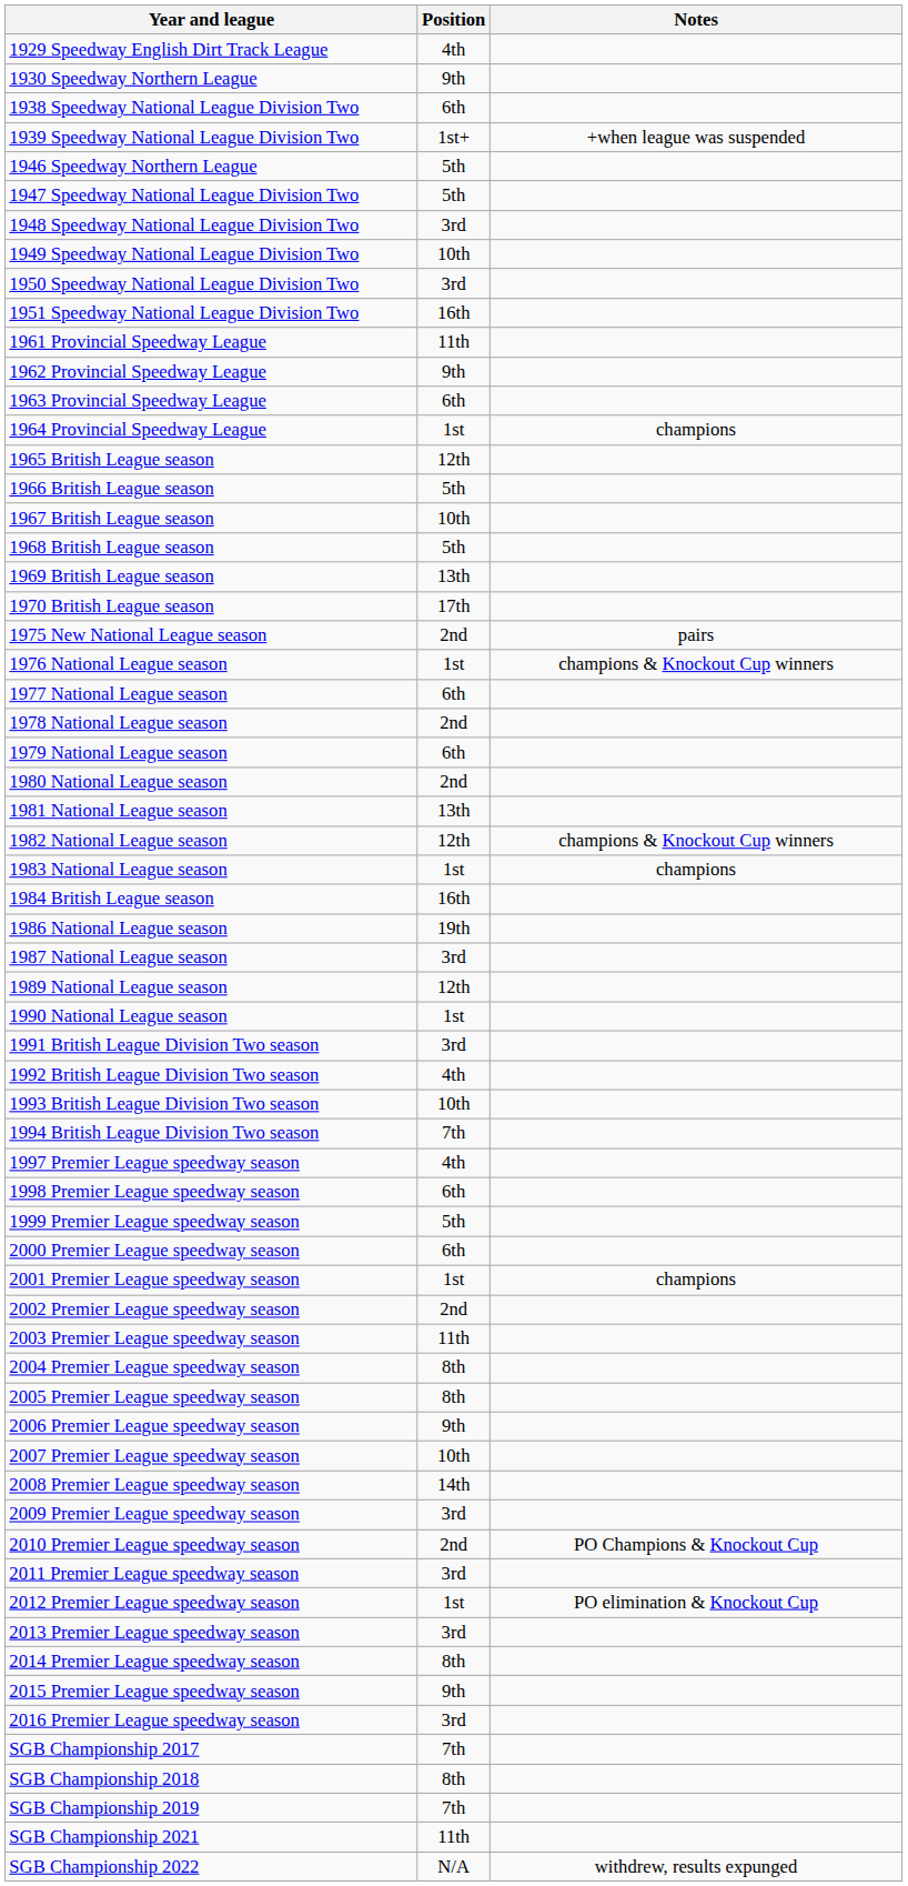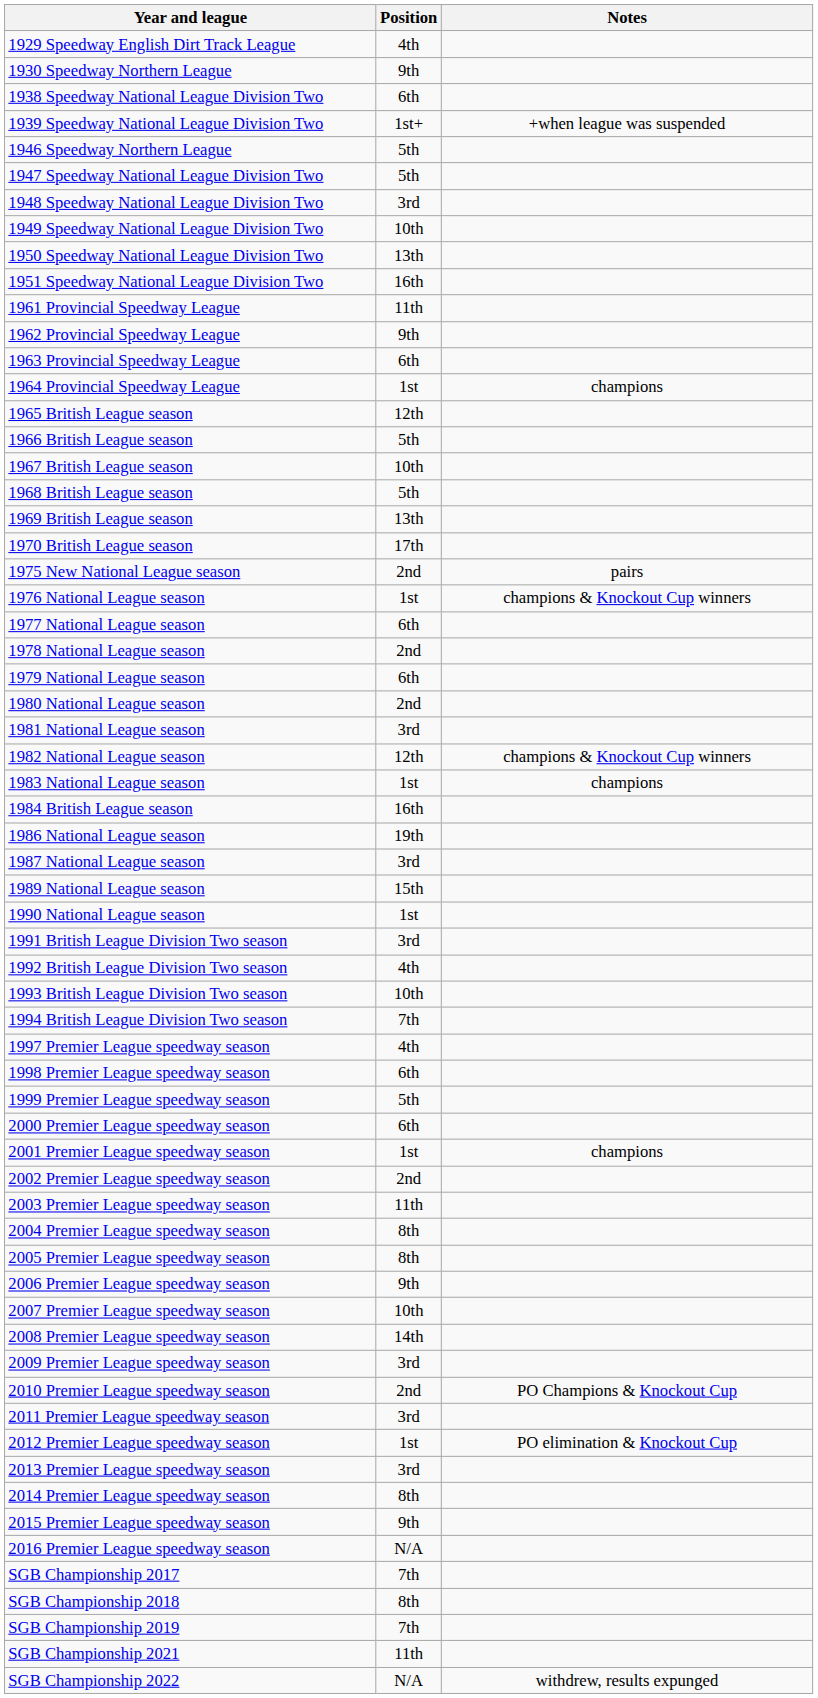 <table class="wikitable">
 <tr>
 <th width=350>Year and league</th>
 <th width=50>Position</th>
 <th width=350>Notes</th>
 </tr>
 <tr align=center>
 <td align="left"><a href='#'>1929 Speedway English Dirt Track League</a></td>
 <td>4th</td>
 <td></td>
 </tr>
 <tr align=center>
 <td align="left"><a href='#'>1930 Speedway Northern League</a></td>
 <td>9th</td>
 <td></td>
 </tr>
 <tr align=center>
 <td align="left"><a href='#'>1938 Speedway National League Division Two</a></td>
 <td>6th</td>
 <td></td>
 </tr>
 <tr align=center>
 <td align="left"><a href='#'>1939 Speedway National League Division Two</a></td>
 <td>1st+</td>
 <td>+when league was suspended</td>
 </tr>
 <tr align=center>
 <td align="left"><a href='#'>1946 Speedway Northern League</a></td>
 <td>5th</td>
 <td></td>
 </tr>
 <tr align=center>
 <td align="left"><a href='#'>1947 Speedway National League Division Two</a></td>
 <td>5th</td>
 <td></td>
 </tr>
 <tr align=center>
 <td align="left"><a href='#'>1948 Speedway National League Division Two</a></td>
 <td>3rd</td>
 <td></td>
 </tr>
 <tr align=center>
 <td align="left"><a href='#'>1949 Speedway National League Division Two</a></td>
 <td>10th</td>
 <td></td>
 </tr>
 <tr align=center>
 <td align="left"><a href='#'>1950 Speedway National League Division Two</a></td>
-<td>3rd</td>
+<td>13th</td>
 <td></td>
 </tr>
 <tr align=center>
 <td align="left"><a href='#'>1951 Speedway National League Division Two</a></td>
 <td>16th</td>
 <td></td>
 </tr>
 <tr align=center>
 <td align="left"><a href='#'>1961 Provincial Speedway League</a></td>
 <td>11th</td>
 <td></td>
 </tr>
 <tr align=center>
 <td align="left"><a href='#'>1962 Provincial Speedway League</a></td>
 <td>9th</td>
 <td></td>
 </tr>
 <tr align=center>
 <td align="left"><a href='#'>1963 Provincial Speedway League</a></td>
 <td>6th</td>
 <td></td>
 </tr>
 <tr align=center>
 <td align="left"><a href='#'>1964 Provincial Speedway League</a></td>
 <td>1st</td>
 <td>champions</td>
 </tr>
 <tr align=center>
 <td align="left"><a href='#'>1965 British League season</a></td>
 <td>12th</td>
 <td></td>
 </tr>
 <tr align=center>
 <td align="left"><a href='#'>1966 British League season</a></td>
 <td>5th</td>
 <td></td>
 </tr>
 <tr align=center>
 <td align="left"><a href='#'>1967 British League season</a></td>
 <td>10th</td>
 <td></td>
 </tr>
 <tr align=center>
 <td align="left"><a href='#'>1968 British League season</a></td>
 <td>5th</td>
 <td></td>
 </tr>
 <tr align=center>
 <td align="left"><a href='#'>1969 British League season</a></td>
 <td>13th</td>
 <td></td>
 </tr>
 <tr align=center>
 <td align="left"><a href='#'>1970 British League season</a></td>
 <td>17th</td>
 <td></td>
 </tr>
 <tr align=center>
 <td align="left"><a href='#'>1975 New National League season</a></td>
 <td>2nd</td>
 <td>pairs</td>
 </tr>
 <tr align=center>
 <td align="left"><a href='#'>1976 National League season</a></td>
 <td>1st</td>
 <td>champions & <a href='#'>Knockout Cup</a> winners</td>
 </tr>
 <tr align=center>
 <td align="left"><a href='#'>1977 National League season</a></td>
 <td>6th</td>
 <td></td>
 </tr>
 <tr align=center>
 <td align="left"><a href='#'>1978 National League season</a></td>
 <td>2nd</td>
 <td></td>
 </tr>
 <tr align=center>
 <td align="left"><a href='#'>1979 National League season</a></td>
 <td>6th</td>
 <td></td>
 </tr>
 <tr align=center>
 <td align="left"><a href='#'>1980 National League season</a></td>
 <td>2nd</td>
 <td></td>
 </tr>
 <tr align=center>
 <td align="left"><a href='#'>1981 National League season</a></td>
-<td>13th</td>
+<td>3rd</td>
 <td></td>
 </tr>
 <tr align=center>
 <td align="left"><a href='#'>1982 National League season</a></td>
 <td>12th</td>
 <td>champions & <a href='#'>Knockout Cup</a> winners</td>
 </tr>
 <tr align=center>
 <td align="left"><a href='#'>1983 National League season</a></td>
 <td>1st</td>
 <td>champions</td>
 </tr>
 <tr align=center>
 <td align="left"><a href='#'>1984 British League season</a></td>
 <td>16th</td>
 <td></td>
 </tr>
 <tr align=center>
 <td align="left"><a href='#'>1986 National League season</a></td>
 <td>19th</td>
 <td></td>
 </tr>
 <tr align=center>
 <td align="left"><a href='#'>1987 National League season</a></td>
 <td>3rd</td>
 <td></td>
 </tr>
 <tr align=center>
 <td align="left"><a href='#'>1989 National League season</a></td>
-<td>12th</td>
+<td>15th</td>
 <td></td>
 </tr>
 <tr align=center>
 <td align="left"><a href='#'>1990 National League season</a></td>
 <td>1st</td>
 <td></td>
 </tr>
 <tr align=center>
 <td align="left"><a href='#'>1991 British League Division Two season</a></td>
 <td>3rd</td>
 <td></td>
 </tr>
 <tr align=center>
 <td align="left"><a href='#'>1992 British League Division Two season</a></td>
 <td>4th</td>
 <td></td>
 </tr>
 <tr align=center>
 <td align="left"><a href='#'>1993 British League Division Two season</a></td>
 <td>10th</td>
 <td></td>
 </tr>
 <tr align=center>
 <td align="left"><a href='#'>1994 British League Division Two season</a></td>
 <td>7th</td>
 <td></td>
 </tr>
 <tr align=center>
 <td align="left"><a href='#'>1997 Premier League speedway season</a></td>
 <td>4th</td>
 <td></td>
 </tr>
 <tr align=center>
 <td align="left"><a href='#'>1998 Premier League speedway season</a></td>
 <td>6th</td>
 <td></td>
 </tr>
 <tr align=center>
 <td align="left"><a href='#'>1999 Premier League speedway season</a></td>
 <td>5th</td>
 <td></td>
 </tr>
 <tr align=center>
 <td align="left"><a href='#'>2000 Premier League speedway season</a></td>
 <td>6th</td>
 <td></td>
 </tr>
 <tr align=center>
 <td align="left"><a href='#'>2001 Premier League speedway season</a></td>
 <td>1st</td>
 <td>champions</td>
 </tr>
 <tr align=center>
 <td align="left"><a href='#'>2002 Premier League speedway season</a></td>
 <td>2nd</td>
 <td></td>
 </tr>
 <tr align=center>
 <td align="left"><a href='#'>2003 Premier League speedway season</a></td>
 <td>11th</td>
 <td></td>
 </tr>
 <tr align=center>
 <td align="left"><a href='#'>2004 Premier League speedway season</a></td>
 <td>8th</td>
 <td></td>
 </tr>
 <tr align=center>
 <td align="left"><a href='#'>2005 Premier League speedway season</a></td>
 <td>8th</td>
 <td></td>
 </tr>
 <tr align=center>
 <td align="left"><a href='#'>2006 Premier League speedway season</a></td>
 <td>9th</td>
 <td></td>
 </tr>
 <tr align=center>
 <td align="left"><a href='#'>2007 Premier League speedway season</a></td>
 <td>10th</td>
 <td></td>
 </tr>
 <tr align=center>
 <td align="left"><a href='#'>2008 Premier League speedway season</a></td>
 <td>14th</td>
 <td></td>
 </tr>
 <tr align=center>
 <td align="left"><a href='#'>2009 Premier League speedway season</a></td>
 <td>3rd</td>
 <td></td>
 </tr>
 <tr align=center>
 <td align="left"><a href='#'>2010 Premier League speedway season</a></td>
 <td>2nd</td>
 <td>PO Champions & <a href='#'>Knockout Cup</a></td>
 </tr>
 <tr align=center>
 <td align="left"><a href='#'>2011 Premier League speedway season</a></td>
 <td>3rd</td>
 <td></td>
 </tr>
 <tr align=center>
 <td align="left"><a href='#'>2012 Premier League speedway season</a></td>
 <td>1st</td>
 <td>PO elimination & <a href='#'>Knockout Cup</a></td>
 </tr>
 <tr align=center>
 <td align="left"><a href='#'>2013 Premier League speedway season</a></td>
 <td>3rd</td>
 <td></td>
 </tr>
 <tr align=center>
 <td align="left"><a href='#'>2014 Premier League speedway season</a></td>
 <td>8th</td>
 <td></td>
 </tr>
 <tr align=center>
 <td align="left"><a href='#'>2015 Premier League speedway season</a></td>
 <td>9th</td>
 <td></td>
 </tr>
 <tr align=center>
 <td align="left"><a href='#'>2016 Premier League speedway season</a></td>
-<td>3rd</td>
+<td>N/A</td>
 <td></td>
 </tr>
 <tr align=center>
 <td align="left"><a href='#'>SGB Championship 2017</a></td>
 <td>7th</td>
 <td></td>
 </tr>
 <tr align=center>
 <td align="left"><a href='#'>SGB Championship 2018</a></td>
 <td>8th</td>
 <td></td>
 </tr>
 <tr align=center>
 <td align="left"><a href='#'>SGB Championship 2019</a></td>
 <td>7th</td>
 <td></td>
 </tr>
 <tr align=center>
 <td align="left"><a href='#'>SGB Championship 2021</a></td>
 <td>11th</td>
 <td></td>
 </tr>
 <tr align=center>
 <td align="left"><a href='#'>SGB Championship 2022</a></td>
 <td>N/A</td>
 <td>withdrew, results expunged</td>
 </tr>
 </table>
